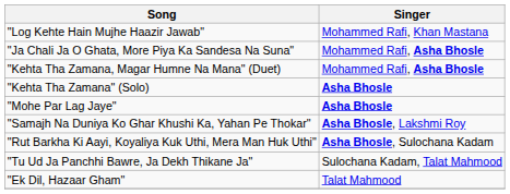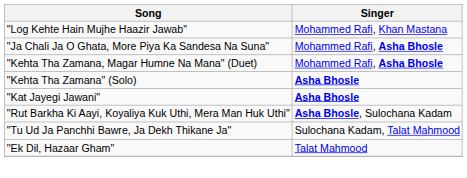 <table class="wikitable" style="font-size:95%;">
 <tr>
 <th>Song</th>
 <th>Singer</th>
 </tr>
 <tr>
 <td>"Log Kehte Hain Mujhe Haazir Jawab"</td>
 <td><a href='#'>Mohammed Rafi</a>, <a href='#'>Khan Mastana</a></td>
 </tr>
 <tr>
 <td>"Ja Chali Ja O Ghata, More Piya Ka Sandesa Na Suna"</td>
 <td><a href='#'>Mohammed Rafi</a>, <strong><a href='#'>Asha Bhosle</a></strong></td>
 </tr>
 <tr>
 <td>"Kehta Tha Zamana, Magar Humne Na Mana" (Duet)</td>
 <td><a href='#'>Mohammed Rafi</a>, <strong><a href='#'>Asha Bhosle</a></strong></td>
 </tr>
 <tr>
 <td>"Kehta Tha Zamana" (Solo)</td>
 <td><strong><a href='#'>Asha Bhosle</a></strong></td>
 </tr>
 <tr>
-<td>"Mohe Par Lag Jaye"</td>
+<td>"Kat Jayegi Jawani"</td>
 <td><strong><a href='#'>Asha Bhosle</a></strong></td>
-</tr>
-<tr>
-<td>"Samajh Na Duniya Ko Ghar Khushi Ka, Yahan Pe Thokar"</td>
-<td><strong><a href='#'>Asha Bhosle</a></strong>, <a href='#'>Lakshmi Roy</a></td>
 </tr>
 <tr>
 <td>"Rut Barkha Ki Aayi, Koyaliya Kuk Uthi, Mera Man Huk Uthi"</td>
 <td><strong><a href='#'>Asha Bhosle</a></strong>, Sulochana Kadam</td>
 </tr>
 <tr>
 <td>"Tu Ud Ja Panchhi Bawre, Ja Dekh Thikane Ja"</td>
 <td>Sulochana Kadam, <a href='#'>Talat Mahmood</a></td>
 </tr>
 <tr>
 <td>"Ek Dil, Hazaar Gham"</td>
 <td><a href='#'>Talat Mahmood</a></td>
 </tr>
 <tr>
 </tr>
 </table>
